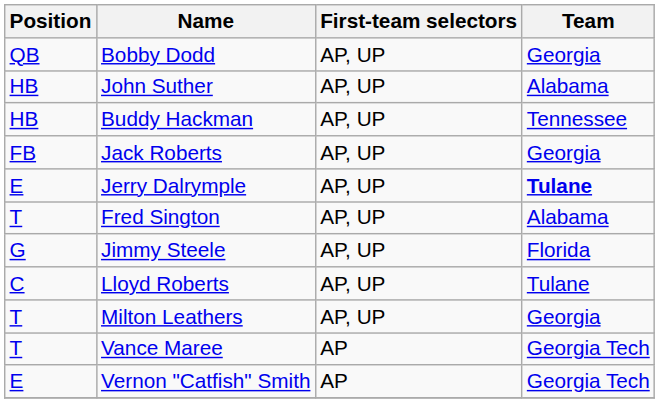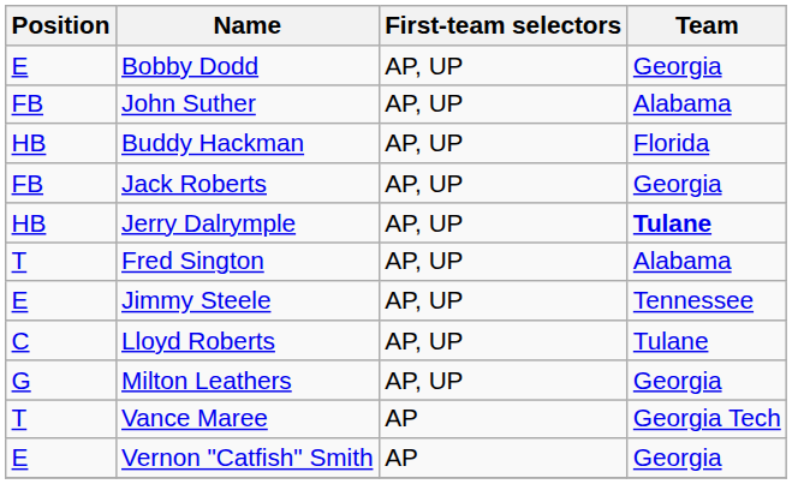 <table class="wikitable" style="font-size: 90%">
 <tr>
 <th>Position</th>
 <th>Name</th>
 <th>First-team selectors</th>
 <th>Team</th>
 </tr>
 <tr>
-<td><a href='#'>QB</a></td>
+<td><a href='#'>E</a></td>
 <td><a href='#'>Bobby Dodd</a></td>
 <td>AP, UP</td>
 <td><a href='#'>Georgia</a></td>
 </tr>
 <tr>
-<td><a href='#'>HB</a></td>
+<td><a href='#'>FB</a></td>
 <td><a href='#'>John Suther</a></td>
 <td>AP, UP</td>
 <td><a href='#'>Alabama</a></td>
 </tr>
 <tr>
 <td><a href='#'>HB</a></td>
 <td><a href='#'>Buddy Hackman</a></td>
 <td>AP, UP</td>
-<td><a href='#'>Tennessee</a></td>
+<td><a href='#'>Florida</a></td>
 </tr>
 <tr>
 <td><a href='#'>FB</a></td>
 <td><a href='#'>Jack Roberts</a></td>
 <td>AP, UP</td>
 <td><a href='#'>Georgia</a></td>
 </tr>
 <tr>
-<td><a href='#'>E</a></td>
+<td><a href='#'>HB</a></td>
 <td><a href='#'>Jerry Dalrymple</a></td>
 <td>AP, UP</td>
 <td><strong><a href='#'>Tulane</a></strong></td>
 </tr>
 <tr>
 <td><a href='#'>T</a></td>
 <td><a href='#'>Fred Sington</a></td>
 <td>AP, UP</td>
 <td><a href='#'>Alabama</a></td>
 </tr>
 <tr>
-<td><a href='#'>G</a></td>
+<td><a href='#'>E</a></td>
 <td><a href='#'>Jimmy Steele</a></td>
 <td>AP, UP</td>
-<td><a href='#'>Florida</a></td>
+<td><a href='#'>Tennessee</a></td>
 </tr>
 <tr>
 <td><a href='#'>C</a></td>
 <td><a href='#'>Lloyd Roberts</a></td>
 <td>AP, UP</td>
 <td><a href='#'>Tulane</a></td>
 </tr>
 <tr>
-<td><a href='#'>T</a></td>
+<td><a href='#'>G</a></td>
 <td><a href='#'>Milton Leathers</a></td>
 <td>AP, UP</td>
 <td><a href='#'>Georgia</a></td>
 </tr>
 <tr>
 <td><a href='#'>T</a></td>
 <td><a href='#'>Vance Maree</a></td>
 <td>AP</td>
 <td><a href='#'>Georgia Tech</a></td>
 </tr>
 <tr>
 <td><a href='#'>E</a></td>
 <td><a href='#'>Vernon "Catfish" Smith</a></td>
 <td>AP</td>
-<td><a href='#'>Georgia Tech</a></td>
+<td><a href='#'>Georgia</a></td>
 </tr>
 <tr>
 </tr>
 </table>
